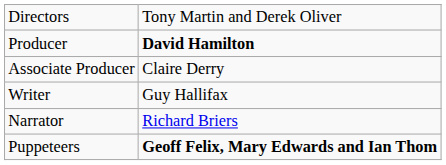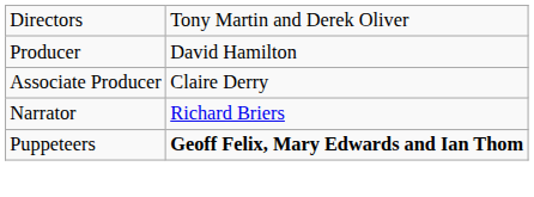 <table class="wikitable">
 <tr>
 <td>Directors</td>
 <td>Tony Martin and Derek Oliver</td>
 </tr>
 <tr>
 <td>Producer</td>
-<td><strong>David Hamilton</strong></td>
+<td>David Hamilton</td>
 </tr>
 <tr>
 <td>Associate Producer</td>
 <td>Claire Derry</td>
-</tr>
-<tr>
-<td>Writer</td>
-<td>Guy Hallifax</td>
 </tr>
 <tr>
 <td>Narrator</td>
 <td><a href='#'>Richard Briers</a></td>
 </tr>
 <tr>
 <td>Puppeteers</td>
 <td><strong>Geoff Felix, Mary Edwards and Ian Thom</strong></td>
 </tr>
 </table>
